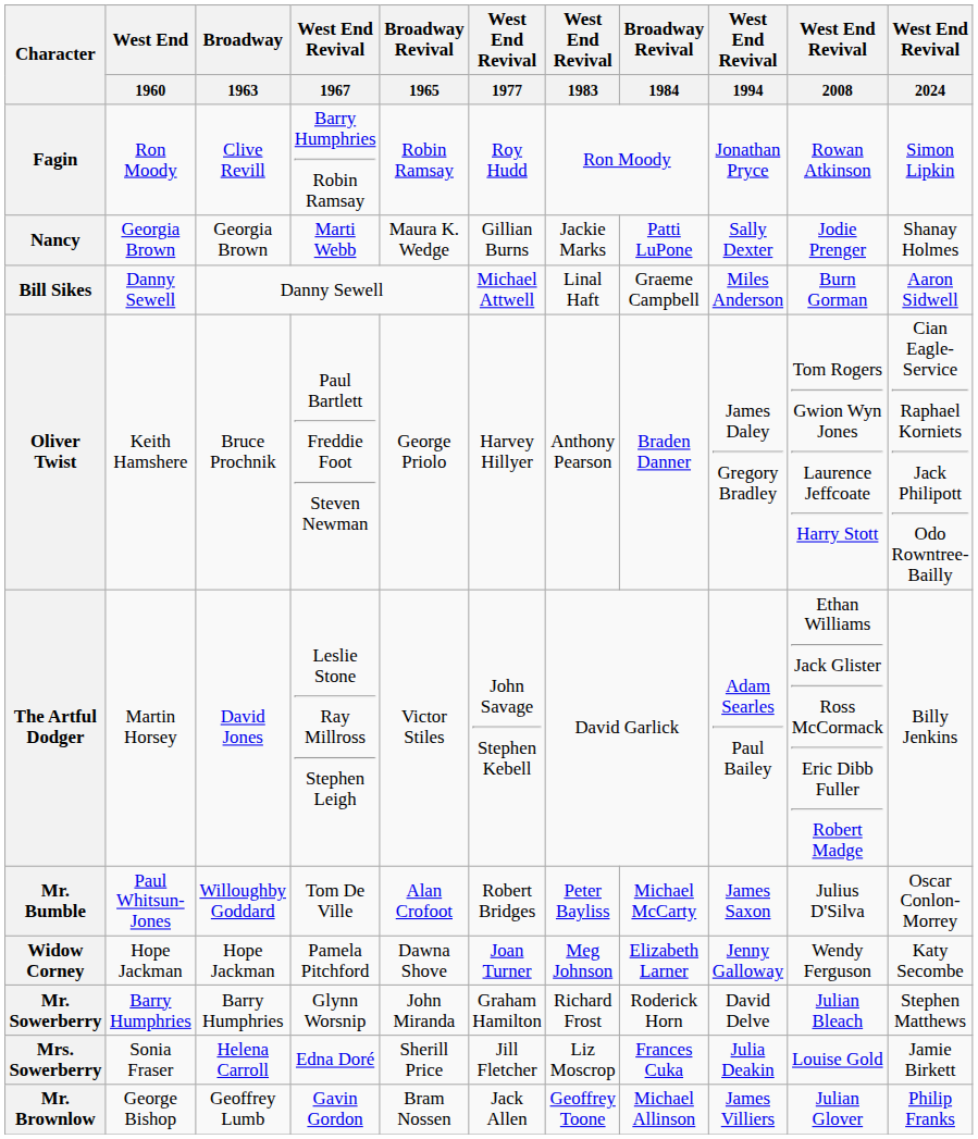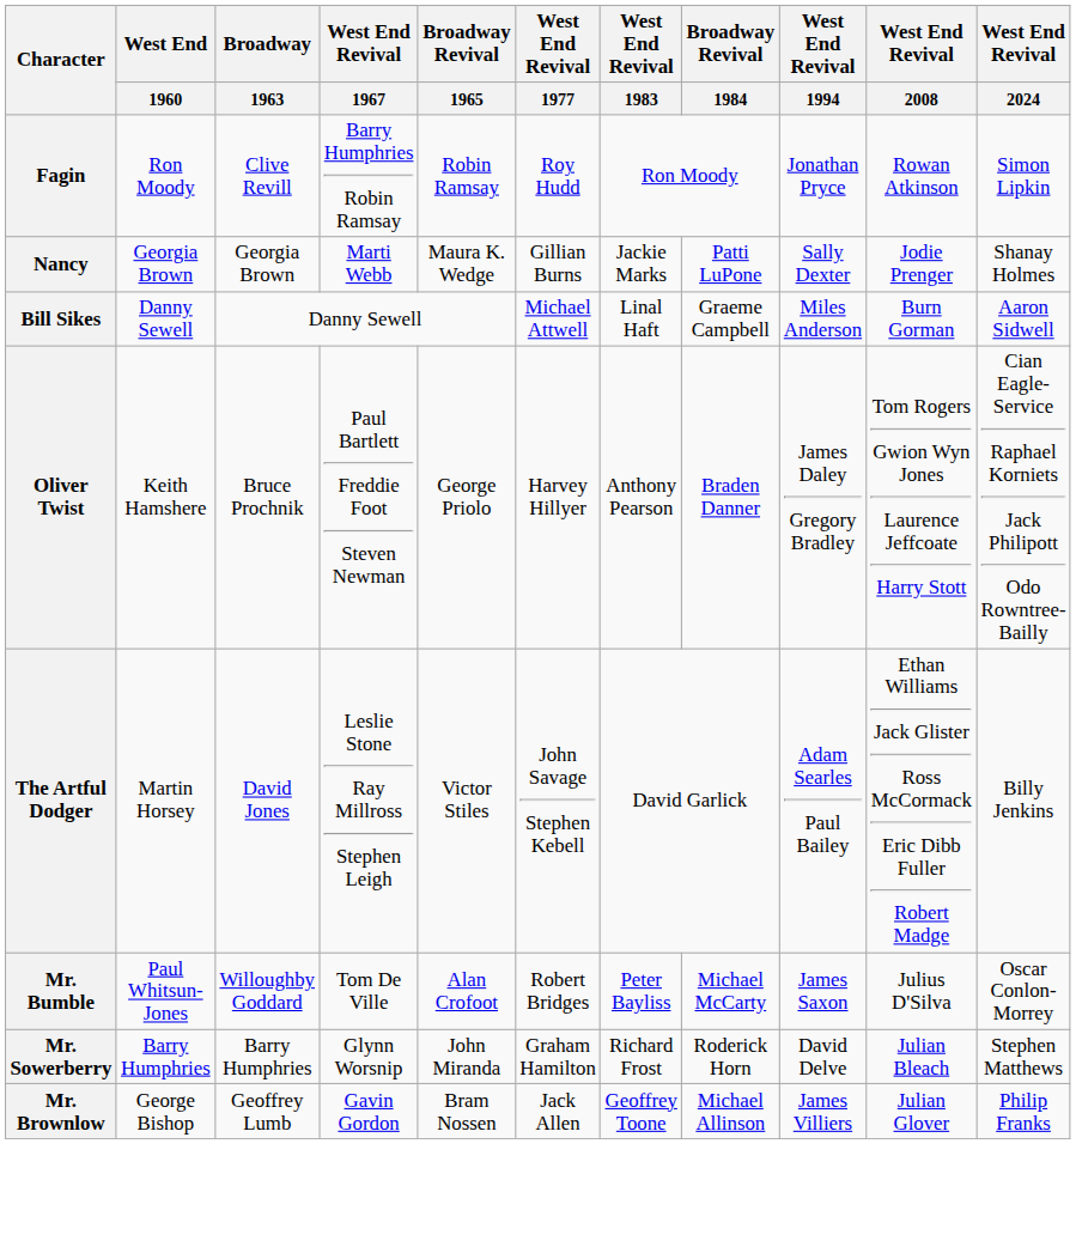 <table class="wikitable" style="text-align:center; width:100%;">
 <tr>
 <th rowspan="2">Character</th>
 <th>West End</th>
 <th>Broadway</th>
 <th>West End Revival</th>
 <th>Broadway Revival</th>
 <th>West End Revival</th>
 <th>West End Revival</th>
 <th>Broadway Revival</th>
 <th>West End Revival</th>
 <th>West End Revival</th>
 <th>West End Revival</th>
 </tr>
 <tr>
 <th><small>1960</small></th>
 <th><small>1963</small></th>
 <th><small>1967</small></th>
 <th><small>1965</small></th>
 <th><small>1977</small></th>
 <th><small>1983</small></th>
 <th><small>1984</small></th>
 <th><small>1994</small></th>
 <th><small>2008</small></th>
 <th><small>2024</small></th>
 </tr>
 <tr>
 <th>Fagin</th>
 <td align="center"><a href='#'>Ron Moody</a></td>
 <td align="center"><a href='#'>Clive Revill</a></td>
 <td align="center"><a href='#'>Barry Humphries</a><hr>Robin Ramsay</td>
 <td align="center"><a href='#'>Robin Ramsay</a></td>
 <td align="center"><a href='#'>Roy Hudd</a></td>
 <td colspan="2"><a href='#'>Ron Moody</a></td>
 <td align="center"><a href='#'>Jonathan Pryce</a></td>
 <td align="center"><a href='#'>Rowan Atkinson</a></td>
 <td align="center"><a href='#'>Simon Lipkin</a></td>
 </tr>
 <tr>
 <th>Nancy</th>
 <td align="center"><a href='#'>Georgia Brown</a></td>
 <td align="center">Georgia Brown</td>
 <td align="center"><a href='#'>Marti Webb</a></td>
 <td align="center">Maura K. Wedge</td>
 <td align="center">Gillian Burns</td>
 <td align="center">Jackie Marks</td>
 <td align="center"><a href='#'>Patti LuPone</a></td>
 <td align="center"><a href='#'>Sally Dexter</a></td>
 <td align="center"><a href='#'>Jodie Prenger</a></td>
 <td align="center">Shanay Holmes</td>
 </tr>
 <tr>
 <th>Bill Sikes</th>
 <td align="center"><a href='#'>Danny Sewell</a></td>
 <td colspan="3" align="center">Danny Sewell</td>
 <td align="center"><a href='#'>Michael Attwell</a></td>
 <td align="center">Linal Haft</td>
 <td align="center">Graeme Campbell</td>
 <td align="center"><a href='#'>Miles Anderson</a></td>
 <td align="center"><a href='#'>Burn Gorman</a></td>
 <td align="center"><a href='#'>Aaron Sidwell</a></td>
 </tr>
 <tr>
 <th>Oliver Twist</th>
 <td align="center">Keith Hamshere</td>
 <td align="center">Bruce Prochnik</td>
 <td align="center">Paul Bartlett<hr>Freddie Foot<hr>Steven Newman</td>
 <td align="center">George Priolo</td>
 <td align="center">Harvey Hillyer</td>
 <td align="center">Anthony Pearson</td>
 <td align="center"><a href='#'>Braden Danner</a></td>
 <td align="center">James Daley<hr>Gregory Bradley</td>
 <td align="center">Tom Rogers<hr>Gwion Wyn Jones<hr>Laurence Jeffcoate<hr><a href='#'>Harry Stott</a></td>
 <td align="center">Cian Eagle-Service<hr>Raphael Korniets<hr>Jack Philipott<hr>Odo Rowntree-Bailly</td>
 </tr>
 <tr>
 <th>The Artful Dodger</th>
 <td align="center">Martin Horsey</td>
 <td align="center"><a href='#'>David Jones</a></td>
 <td align="center">Leslie Stone<hr>Ray Millross<hr>Stephen Leigh</td>
 <td align="center">Victor Stiles</td>
 <td align="center">John Savage<hr>Stephen Kebell</td>
 <td colspan="2" align="center">David Garlick</td>
 <td align="center"><a href='#'>Adam Searles</a><hr>Paul Bailey</td>
 <td align="center">Ethan Williams<hr>Jack Glister<hr>Ross McCormack<hr>Eric Dibb Fuller<hr><a href='#'>Robert Madge</a></td>
 <td align="center">Billy Jenkins</td>
 </tr>
 <tr>
 <th>Mr. Bumble</th>
 <td align="center"><a href='#'>Paul Whitsun-Jones</a></td>
 <td align="center"><a href='#'>Willoughby Goddard</a></td>
 <td align="center">Tom De Ville</td>
 <td align="center"><a href='#'>Alan Crofoot</a></td>
 <td align="center">Robert Bridges</td>
 <td align="center"><a href='#'>Peter Bayliss</a></td>
 <td align="center"><a href='#'>Michael McCarty</a></td>
 <td align="center"><a href='#'>James Saxon</a></td>
 <td align="center">Julius D'Silva</td>
 <td align="center">Oscar Conlon-Morrey</td>
 </tr>
 <tr>
-<th>Widow Corney</th>
-<td align="center">Hope Jackman</td>
-<td align="center">Hope Jackman</td>
-<td align="center">Pamela Pitchford</td>
-<td align="center">Dawna Shove</td>
-<td align="center"><a href='#'>Joan Turner</a></td>
-<td align="center"><a href='#'>Meg Johnson</a></td>
-<td align="center"><a href='#'>Elizabeth Larner</a></td>
-<td align="center"><a href='#'>Jenny Galloway</a></td>
-<td align="center">Wendy Ferguson</td>
-<td align="center">Katy Secombe</td>
-</tr>
-<tr>
 <th>Mr. Sowerberry</th>
 <td align="center"><a href='#'>Barry Humphries</a></td>
 <td align="center">Barry Humphries</td>
 <td align="center">Glynn Worsnip</td>
 <td align="center">John Miranda</td>
 <td align="center">Graham Hamilton</td>
 <td align="center">Richard Frost</td>
 <td align="center">Roderick Horn</td>
 <td align="center">David Delve</td>
 <td align="center"><a href='#'>Julian Bleach</a></td>
 <td align="center">Stephen Matthews</td>
-</tr>
-<tr>
-<th>Mrs. Sowerberry</th>
-<td align="center">Sonia Fraser</td>
-<td align="center"><a href='#'>Helena Carroll</a></td>
-<td align="center"><a href='#'>Edna Doré</a></td>
-<td align="center">Sherill Price</td>
-<td align="center">Jill Fletcher</td>
-<td align="center">Liz Moscrop</td>
-<td align="center"><a href='#'>Frances Cuka</a></td>
-<td align="center"><a href='#'>Julia Deakin</a></td>
-<td align="center"><a href='#'>Louise Gold</a></td>
-<td align="center">Jamie Birkett</td>
 </tr>
 <tr>
 <th>Mr. Brownlow</th>
 <td align="center">George Bishop</td>
 <td align="center">Geoffrey Lumb</td>
 <td align="center"><a href='#'>Gavin Gordon</a></td>
 <td align="center">Bram Nossen</td>
 <td align="center">Jack Allen</td>
 <td align="center"><a href='#'>Geoffrey Toone</a></td>
 <td align="center"><a href='#'>Michael Allinson</a></td>
 <td align="center"><a href='#'>James Villiers</a></td>
 <td align="center"><a href='#'>Julian Glover</a></td>
 <td align="center"><a href='#'>Philip Franks</a></td>
 </tr>
 </table>
